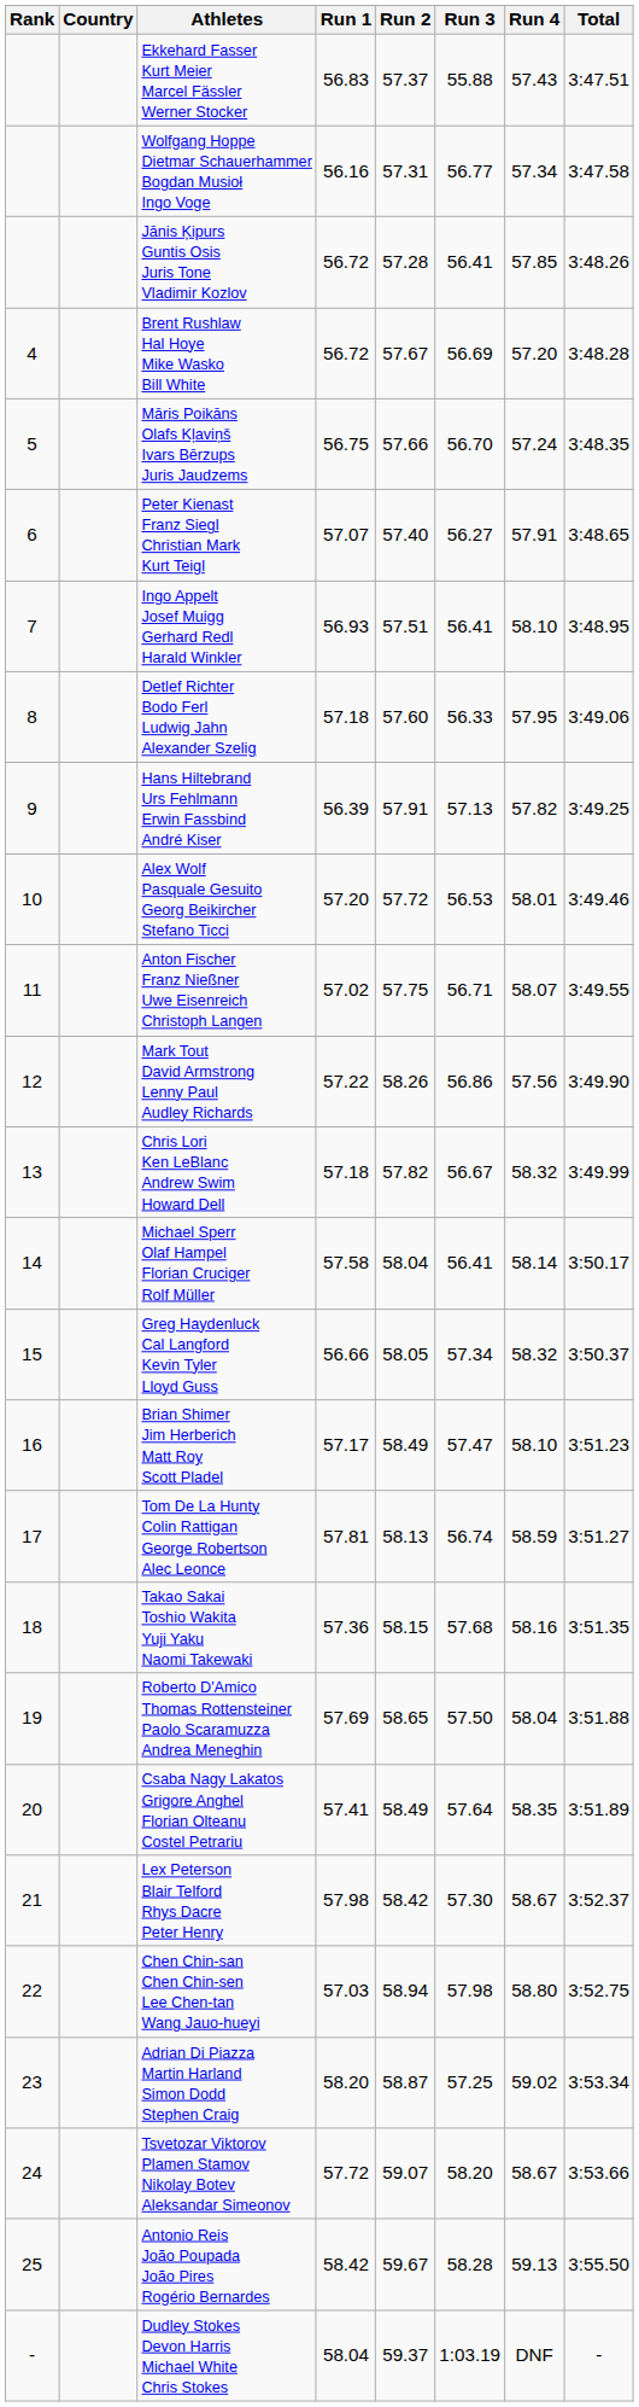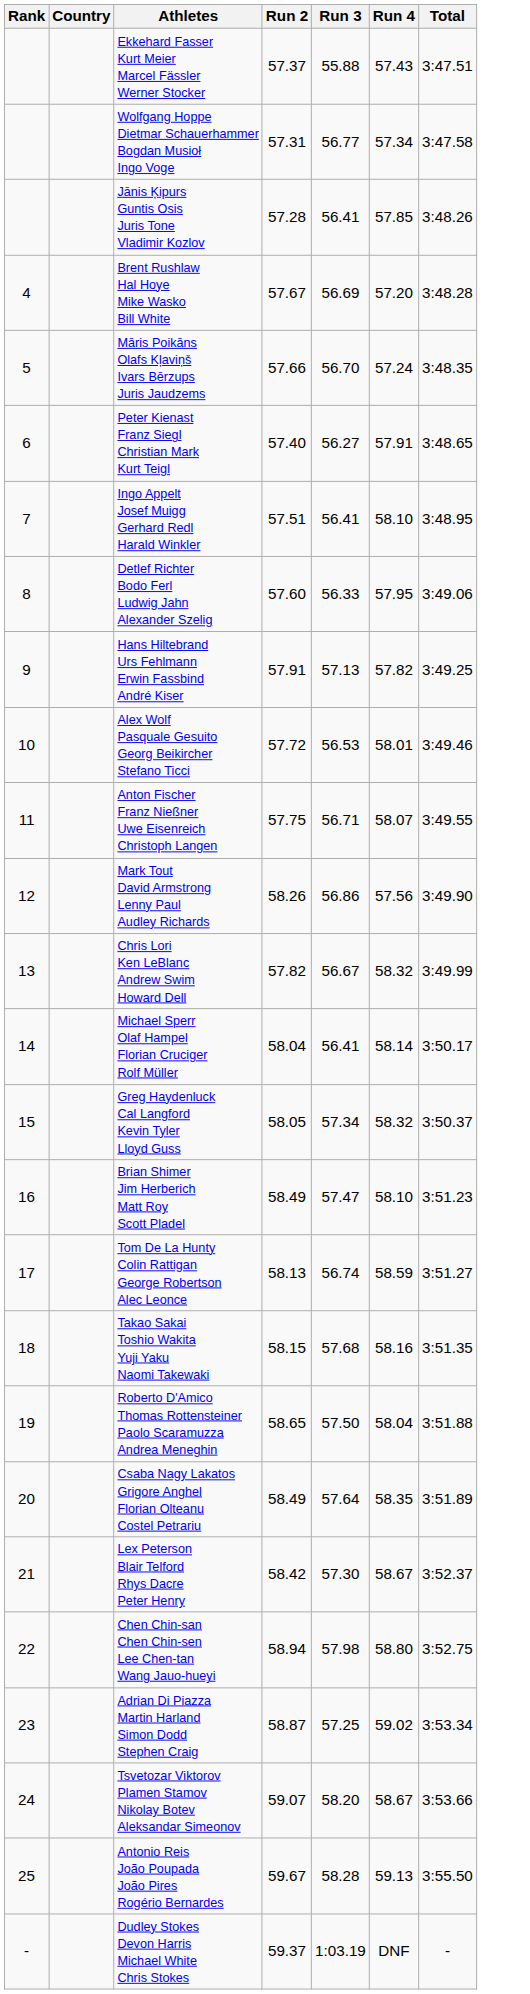 <table class="wikitable sortable" style="text-align:center">
 <tr>
 <th>Rank</th>
 <th>Country</th>
 <th>Athletes</th>
-<th>Run 1</th>
 <th>Run 2</th>
 <th>Run 3</th>
 <th>Run 4</th>
 <th>Total</th>
 </tr>
 <tr>
 <td></td>
 <td align=left></td>
 <td align=left><small> <a href='#'>Ekkehard Fasser</a> <br> <a href='#'>Kurt Meier</a> <br> <a href='#'>Marcel Fässler</a> <br> <a href='#'>Werner Stocker</a> </small></td>
-<td>56.83</td>
 <td>57.37</td>
 <td>55.88</td>
 <td>57.43</td>
 <td>3:47.51</td>
 </tr>
 <tr>
 <td></td>
 <td align=left></td>
 <td align=left><small> <a href='#'>Wolfgang Hoppe</a> <br> <a href='#'>Dietmar Schauerhammer</a> <br> <a href='#'>Bogdan Musioł</a> <br> <a href='#'>Ingo Voge</a></small></td>
-<td>56.16</td>
 <td>57.31</td>
 <td>56.77</td>
 <td>57.34</td>
 <td>3:47.58</td>
 </tr>
 <tr>
 <td></td>
 <td align=left></td>
 <td align=left><small> <a href='#'>Jānis Ķipurs</a> <br> <a href='#'>Guntis Osis</a> <br> <a href='#'>Juris Tone</a> <br> <a href='#'>Vladimir Kozlov</a></small></td>
-<td>56.72</td>
 <td>57.28</td>
 <td>56.41</td>
 <td>57.85</td>
 <td>3:48.26</td>
 </tr>
 <tr>
 <td>4</td>
 <td align=left></td>
 <td align=left><small> <a href='#'>Brent Rushlaw</a> <br> <a href='#'>Hal Hoye</a> <br> <a href='#'>Mike Wasko</a> <br> <a href='#'>Bill White</a> </small></td>
-<td>56.72</td>
 <td>57.67</td>
 <td>56.69</td>
 <td>57.20</td>
 <td>3:48.28</td>
 </tr>
 <tr>
 <td>5</td>
 <td align=left></td>
 <td align=left><small> <a href='#'>Māris Poikāns</a> <br> <a href='#'>Olafs Kļaviņš</a> <br> <a href='#'>Ivars Bērzups</a> <br> <a href='#'>Juris Jaudzems</a></small></td>
-<td>56.75</td>
 <td>57.66</td>
 <td>56.70</td>
 <td>57.24</td>
 <td>3:48.35</td>
 </tr>
 <tr>
 <td>6</td>
 <td align=left></td>
 <td align=left><small> <a href='#'>Peter Kienast</a> <br> <a href='#'>Franz Siegl</a> <br> <a href='#'>Christian Mark</a> <br> <a href='#'>Kurt Teigl</a> </small></td>
-<td>57.07</td>
 <td>57.40</td>
 <td>56.27</td>
 <td>57.91</td>
 <td>3:48.65</td>
 </tr>
 <tr>
 <td>7</td>
 <td align=left></td>
 <td align=left><small> <a href='#'>Ingo Appelt</a> <br> <a href='#'>Josef Muigg</a> <br> <a href='#'>Gerhard Redl</a> <br> <a href='#'>Harald Winkler</a> </small></td>
-<td>56.93</td>
 <td>57.51</td>
 <td>56.41</td>
 <td>58.10</td>
 <td>3:48.95</td>
 </tr>
 <tr>
 <td>8</td>
 <td align=left></td>
 <td align=left><small> <a href='#'>Detlef Richter</a> <br> <a href='#'>Bodo Ferl</a> <br> <a href='#'>Ludwig Jahn</a> <br> <a href='#'>Alexander Szelig</a> </small></td>
-<td>57.18</td>
 <td>57.60</td>
 <td>56.33</td>
 <td>57.95</td>
 <td>3:49.06</td>
 </tr>
 <tr>
 <td>9</td>
 <td align=left></td>
 <td align=left><small> <a href='#'>Hans Hiltebrand</a> <br> <a href='#'>Urs Fehlmann</a> <br> <a href='#'>Erwin Fassbind</a> <br> <a href='#'>André Kiser</a> </small></td>
-<td>56.39</td>
 <td>57.91</td>
 <td>57.13</td>
 <td>57.82</td>
 <td>3:49.25</td>
 </tr>
 <tr>
 <td>10</td>
 <td align=left></td>
 <td align=left><small> <a href='#'>Alex Wolf</a> <br> <a href='#'>Pasquale Gesuito</a> <br> <a href='#'>Georg Beikircher</a> <br> <a href='#'>Stefano Ticci</a> </small></td>
-<td>57.20</td>
 <td>57.72</td>
 <td>56.53</td>
 <td>58.01</td>
 <td>3:49.46</td>
 </tr>
 <tr>
 <td>11</td>
 <td align=left></td>
 <td align=left><small> <a href='#'>Anton Fischer</a> <br> <a href='#'>Franz Nießner</a> <br> <a href='#'>Uwe Eisenreich</a> <br> <a href='#'>Christoph Langen</a></small></td>
-<td>57.02</td>
 <td>57.75</td>
 <td>56.71</td>
 <td>58.07</td>
 <td>3:49.55</td>
 </tr>
 <tr>
 <td>12</td>
 <td align=left></td>
 <td align=left><small> <a href='#'>Mark Tout</a> <br> <a href='#'>David Armstrong</a> <br> <a href='#'>Lenny Paul</a> <br> <a href='#'>Audley Richards</a> </small></td>
-<td>57.22</td>
 <td>58.26</td>
 <td>56.86</td>
 <td>57.56</td>
 <td>3:49.90</td>
 </tr>
 <tr>
 <td>13</td>
 <td align=left></td>
 <td align=left><small> <a href='#'>Chris Lori</a> <br> <a href='#'>Ken LeBlanc</a> <br> <a href='#'>Andrew Swim</a> <br> <a href='#'>Howard Dell</a> </small></td>
-<td>57.18</td>
 <td>57.82</td>
 <td>56.67</td>
 <td>58.32</td>
 <td>3:49.99</td>
 </tr>
 <tr>
 <td>14</td>
 <td align=left></td>
 <td align=left><small> <a href='#'>Michael Sperr</a> <br> <a href='#'>Olaf Hampel</a> <br> <a href='#'>Florian Cruciger</a> <br> <a href='#'>Rolf Müller</a> </small></td>
-<td>57.58</td>
 <td>58.04</td>
 <td>56.41</td>
 <td>58.14</td>
 <td>3:50.17</td>
 </tr>
 <tr>
 <td>15</td>
 <td align=left></td>
 <td align=left><small> <a href='#'>Greg Haydenluck</a> <br> <a href='#'>Cal Langford</a> <br> <a href='#'>Kevin Tyler</a> <br> <a href='#'>Lloyd Guss</a></small></td>
-<td>56.66</td>
 <td>58.05</td>
 <td>57.34</td>
 <td>58.32</td>
 <td>3:50.37</td>
 </tr>
 <tr>
 <td>16</td>
 <td align=left></td>
 <td align=left><small> <a href='#'>Brian Shimer</a> <br> <a href='#'>Jim Herberich</a> <br> <a href='#'>Matt Roy</a> <br> <a href='#'>Scott Pladel</a></small></td>
-<td>57.17</td>
 <td>58.49</td>
 <td>57.47</td>
 <td>58.10</td>
 <td>3:51.23</td>
 </tr>
 <tr>
 <td>17</td>
 <td align=left></td>
 <td align=left><small> <a href='#'>Tom De La Hunty</a> <br> <a href='#'>Colin Rattigan</a> <br> <a href='#'>George Robertson</a> <br> <a href='#'>Alec Leonce</a></small></td>
-<td>57.81</td>
 <td>58.13</td>
 <td>56.74</td>
 <td>58.59</td>
 <td>3:51.27</td>
 </tr>
 <tr>
 <td>18</td>
 <td align=left></td>
 <td align=left><small> <a href='#'>Takao Sakai</a> <br> <a href='#'>Toshio Wakita</a> <br> <a href='#'>Yuji Yaku</a> <br> <a href='#'>Naomi Takewaki</a></small></td>
-<td>57.36</td>
 <td>58.15</td>
 <td>57.68</td>
 <td>58.16</td>
 <td>3:51.35</td>
 </tr>
 <tr>
 <td>19</td>
 <td align=left></td>
 <td align=left><small> <a href='#'>Roberto D'Amico</a> <br> <a href='#'>Thomas Rottensteiner</a> <br> <a href='#'>Paolo Scaramuzza</a> <br> <a href='#'>Andrea Meneghin</a> </small></td>
-<td>57.69</td>
 <td>58.65</td>
 <td>57.50</td>
 <td>58.04</td>
 <td>3:51.88</td>
 </tr>
 <tr>
 <td>20</td>
 <td align=left></td>
 <td align=left><small> <a href='#'>Csaba Nagy Lakatos</a> <br> <a href='#'>Grigore Anghel</a> <br> <a href='#'>Florian Olteanu</a> <br> <a href='#'>Costel Petrariu</a> </small></td>
-<td>57.41</td>
 <td>58.49</td>
 <td>57.64</td>
 <td>58.35</td>
 <td>3:51.89</td>
 </tr>
 <tr>
 <td>21</td>
 <td align=left></td>
 <td align=left><small> <a href='#'>Lex Peterson</a> <br> <a href='#'>Blair Telford</a> <br> <a href='#'>Rhys Dacre</a> <br> <a href='#'>Peter Henry</a> </small></td>
-<td>57.98</td>
 <td>58.42</td>
 <td>57.30</td>
 <td>58.67</td>
 <td>3:52.37</td>
 </tr>
 <tr>
 <td>22</td>
 <td align=left></td>
 <td align=left><small> <a href='#'>Chen Chin-san</a> <br> <a href='#'>Chen Chin-sen</a> <br> <a href='#'>Lee Chen-tan</a> <br> <a href='#'>Wang Jauo-hueyi</a> </small></td>
-<td>57.03</td>
 <td>58.94</td>
 <td>57.98</td>
 <td>58.80</td>
 <td>3:52.75</td>
 </tr>
 <tr>
 <td>23</td>
 <td align=left></td>
 <td align=left><small> <a href='#'>Adrian Di Piazza</a> <br> <a href='#'>Martin Harland</a> <br> <a href='#'>Simon Dodd</a> <br> <a href='#'>Stephen Craig</a> </small></td>
-<td>58.20</td>
 <td>58.87</td>
 <td>57.25</td>
 <td>59.02</td>
 <td>3:53.34</td>
 </tr>
 <tr>
 <td>24</td>
 <td align=left></td>
 <td align=left><small> <a href='#'>Tsvetozar Viktorov</a> <br> <a href='#'>Plamen Stamov</a> <br> <a href='#'>Nikolay Botev</a> <br> <a href='#'>Aleksandar Simeonov</a> </small></td>
-<td>57.72</td>
 <td>59.07</td>
 <td>58.20</td>
 <td>58.67</td>
 <td>3:53.66</td>
 </tr>
 <tr>
 <td>25</td>
 <td align=left></td>
 <td align=left><small> <a href='#'>Antonio Reis</a> <br> <a href='#'>João Poupada</a> <br> <a href='#'>João Pires</a> <br> <a href='#'>Rogério Bernardes</a></small></td>
-<td>58.42</td>
 <td>59.67</td>
 <td>58.28</td>
 <td>59.13</td>
 <td>3:55.50</td>
 </tr>
 <tr>
 <td>-</td>
 <td align=left></td>
 <td align=left><small> <a href='#'>Dudley Stokes</a> <br> <a href='#'>Devon Harris</a> <br> <a href='#'>Michael White</a> <br> <a href='#'>Chris Stokes</a> </small></td>
-<td>58.04</td>
 <td>59.37</td>
 <td>1:03.19</td>
 <td>DNF</td>
 <td>-</td>
 </tr>
 </table>
